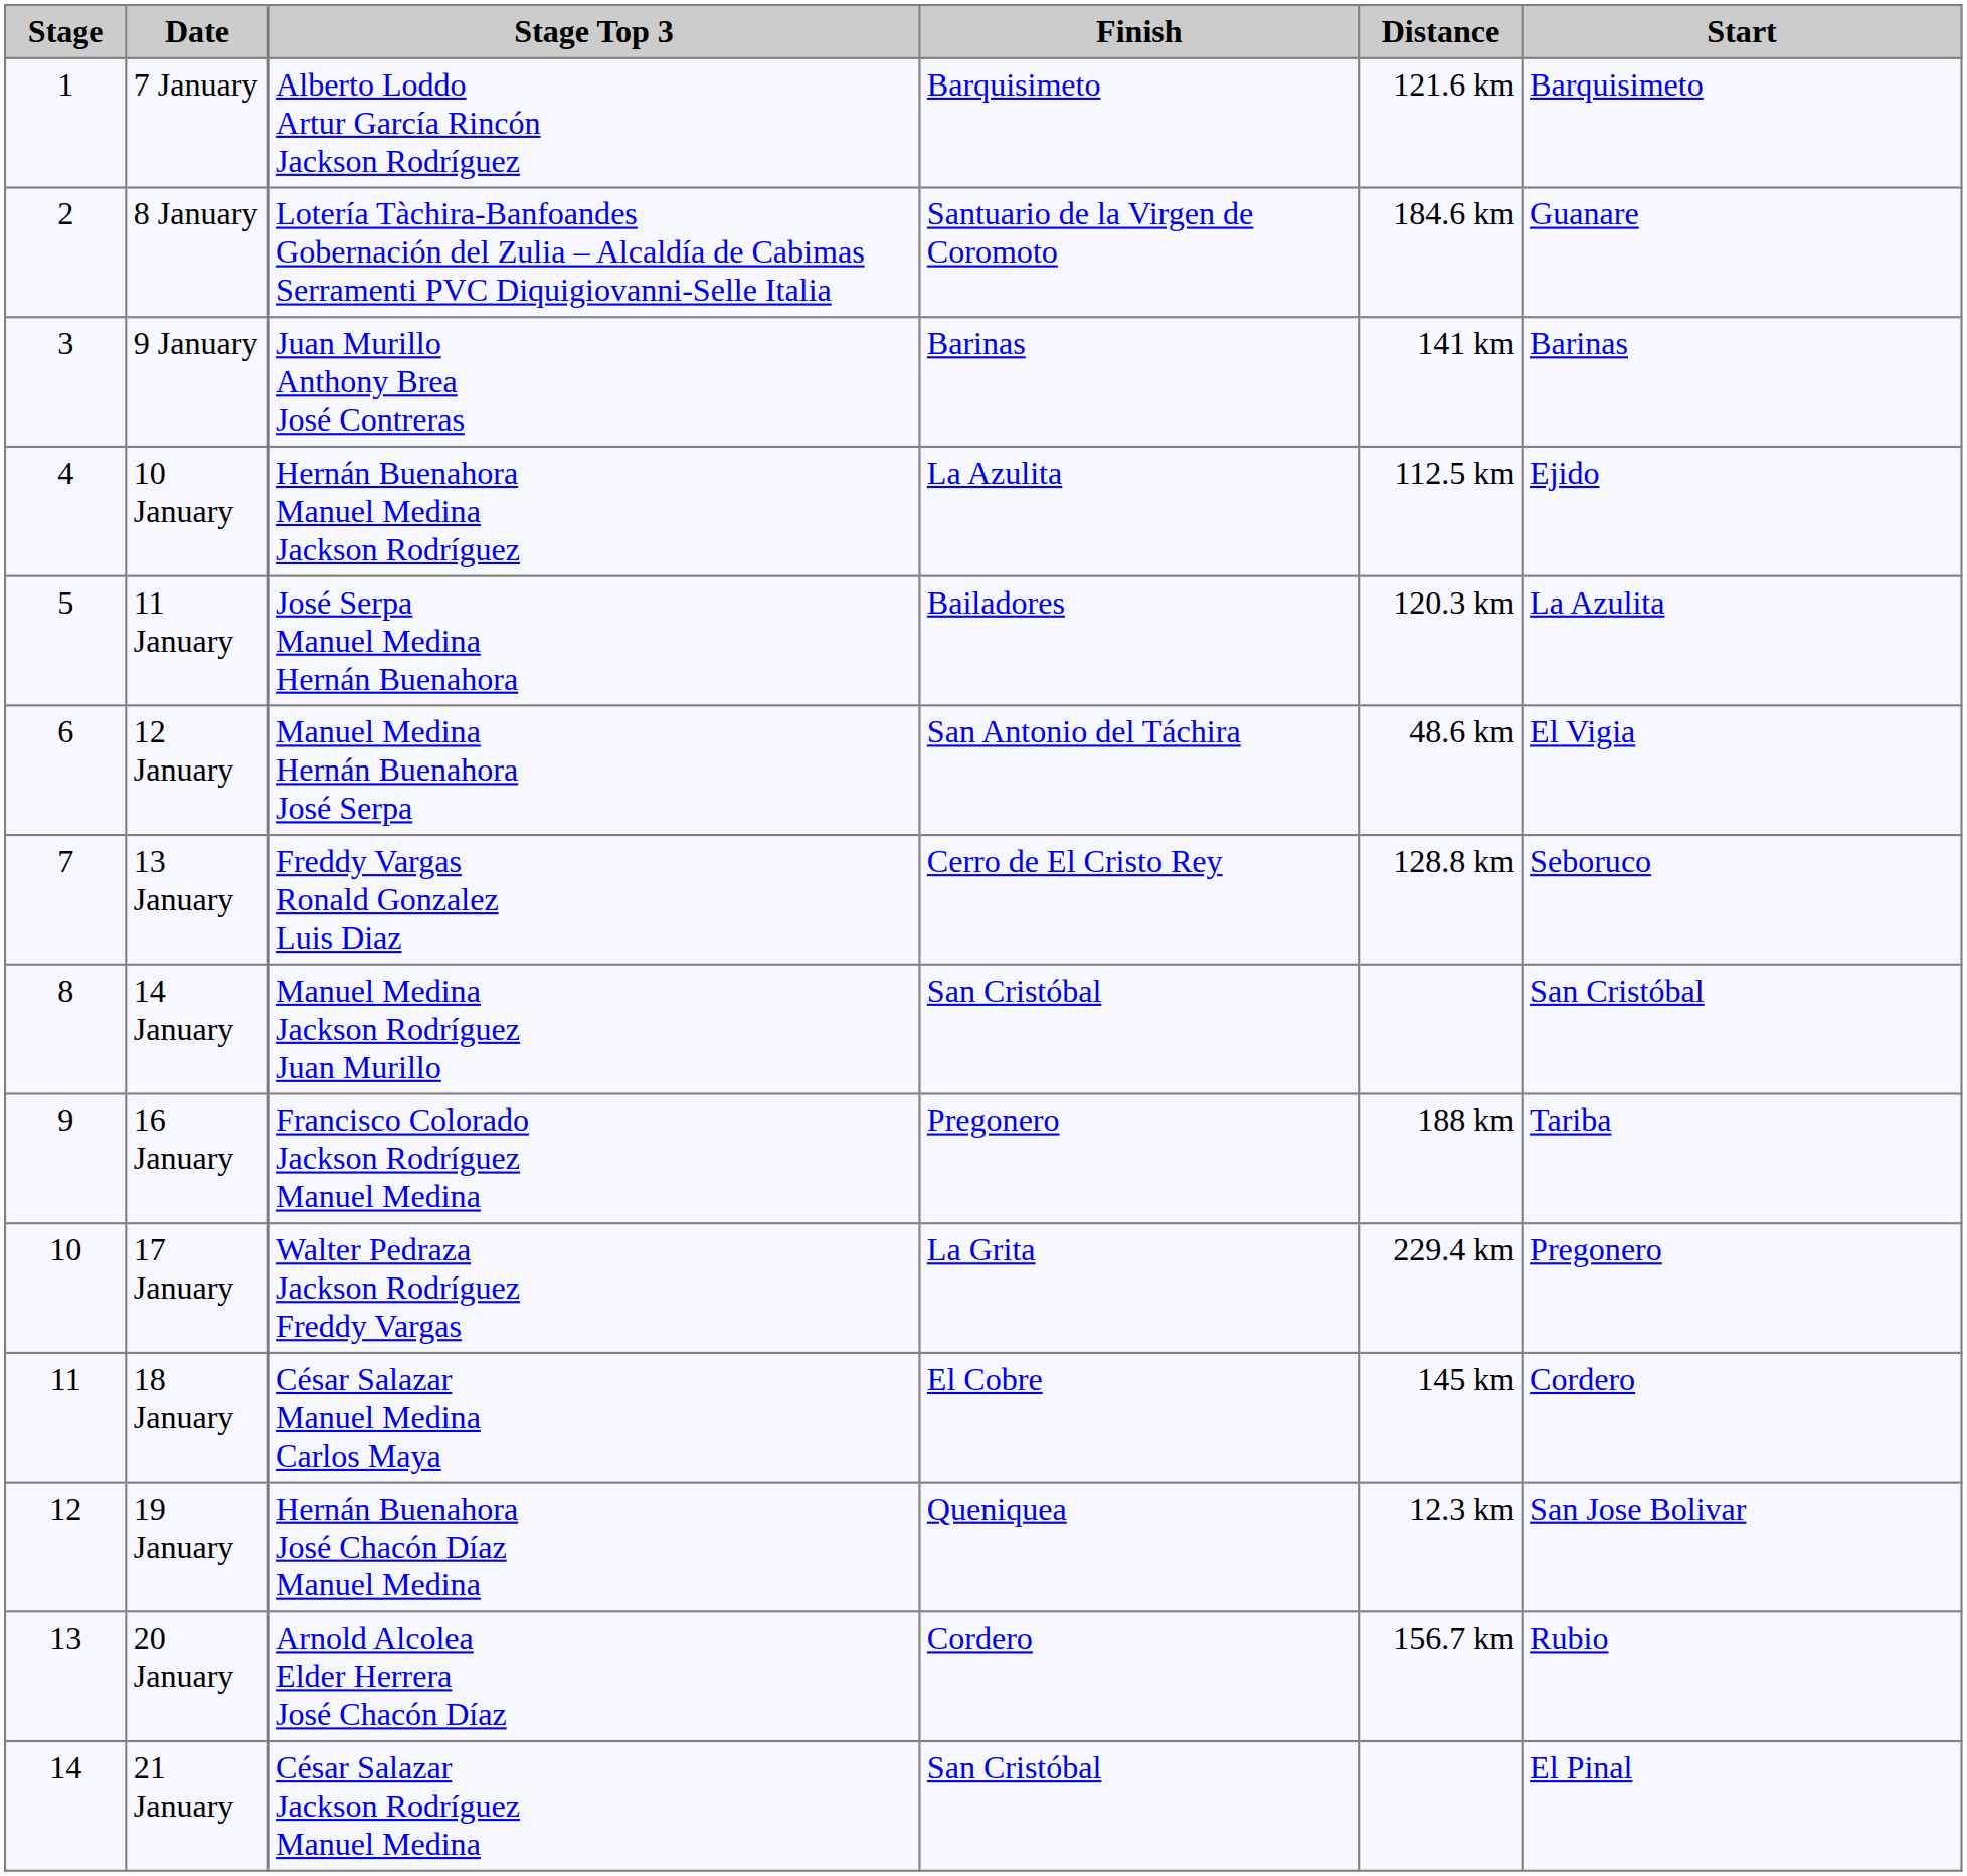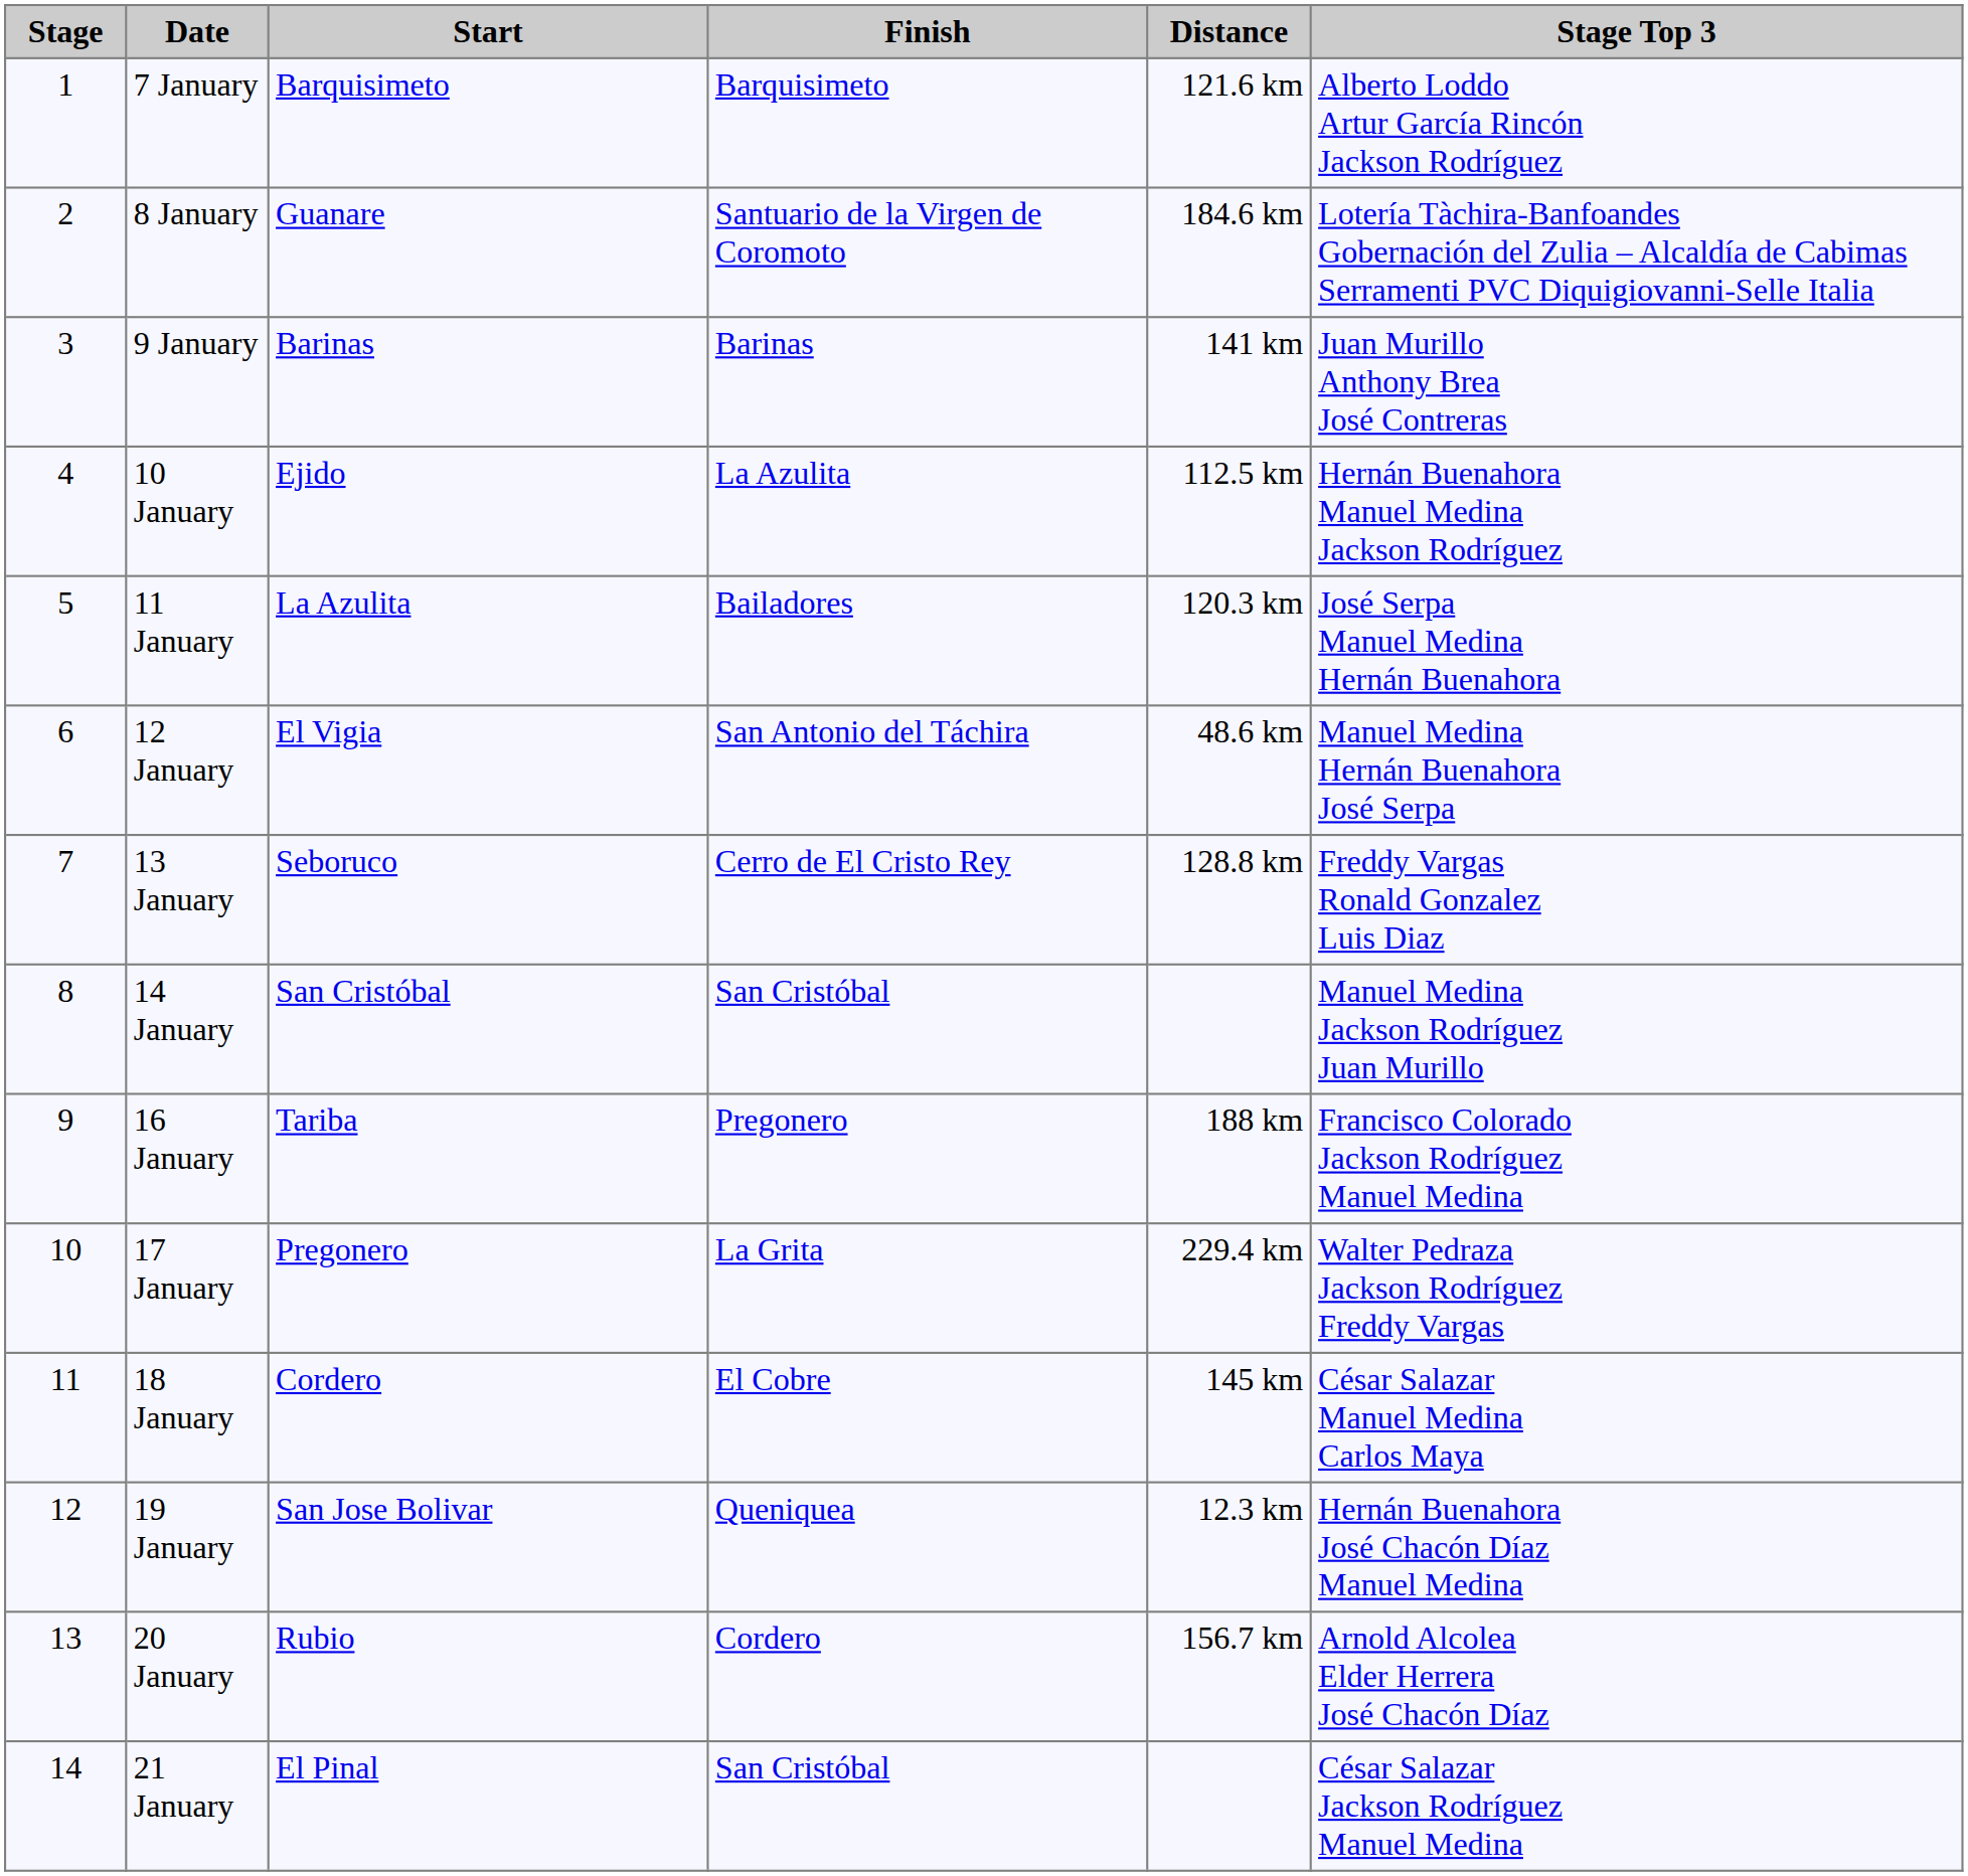 <table bgcolor="#f7f8ff" cellpadding="3" cellspacing="0" border="1" style="font-size: 95%; border: gray solid 1px; border-collapse: collapse;">
 <tr bgcolor="#CCCCCC">
 <td align="center" width="50"><strong>Stage</strong></td>
 <td align="center" width="60"><strong>Date</strong></td>
-<td align="center" width="300"><strong>Stage Top 3</strong></td>
+<td align="center" width="200"><strong>Start</strong></td>
 <td align="center" width="200"><strong>Finish</strong></td>
 <td align="center" width="70"><strong>Distance</strong></td>
-<td align="center" width="200"><strong>Start</strong></td>
+<td align="center" width="300"><strong>Stage Top 3</strong></td>
 </tr>
 <tr valign=top>
 <td align=center>1</td>
 <td>7 January</td>
-<td> <a href='#'>Alberto Loddo</a><br>  <a href='#'>Artur García Rincón</a><br>  <a href='#'>Jackson Rodríguez</a></td>
+<td><a href='#'>Barquisimeto</a></td>
 <td><a href='#'>Barquisimeto</a></td>
 <td align=right>121.6 km</td>
-<td><a href='#'>Barquisimeto</a></td>
+<td> <a href='#'>Alberto Loddo</a><br>  <a href='#'>Artur García Rincón</a><br>  <a href='#'>Jackson Rodríguez</a></td>
 </tr>
 <tr valign=top>
 <td align=center>2</td>
 <td>8 January</td>
-<td><a href='#'>Lotería Tàchira-Banfoandes</a><br> <a href='#'>Gobernación del Zulia – Alcaldía de Cabimas</a><br> <a href='#'>Serramenti PVC Diquigiovanni-Selle Italia</a></td>
+<td><a href='#'>Guanare</a></td>
 <td><a href='#'>Santuario de la Virgen de Coromoto</a></td>
 <td align=right>184.6 km</td>
-<td><a href='#'>Guanare</a></td>
+<td><a href='#'>Lotería Tàchira-Banfoandes</a><br> <a href='#'>Gobernación del Zulia – Alcaldía de Cabimas</a><br> <a href='#'>Serramenti PVC Diquigiovanni-Selle Italia</a></td>
 </tr>
 <tr valign=top>
 <td align=center>3</td>
 <td>9 January</td>
-<td> <a href='#'>Juan Murillo</a><br>  <a href='#'>Anthony Brea</a><br>  <a href='#'>José Contreras</a></td>
+<td><a href='#'>Barinas</a></td>
 <td><a href='#'>Barinas</a></td>
 <td align=right>141 km</td>
-<td><a href='#'>Barinas</a></td>
+<td> <a href='#'>Juan Murillo</a><br>  <a href='#'>Anthony Brea</a><br>  <a href='#'>José Contreras</a></td>
 </tr>
 <tr valign=top>
 <td align=center>4</td>
 <td>10 January</td>
-<td> <a href='#'>Hernán Buenahora</a><br>  <a href='#'>Manuel Medina</a><br>  <a href='#'>Jackson Rodríguez</a></td>
+<td><a href='#'>Ejido</a></td>
 <td><a href='#'>La Azulita</a></td>
 <td align=right>112.5 km</td>
-<td><a href='#'>Ejido</a></td>
+<td> <a href='#'>Hernán Buenahora</a><br>  <a href='#'>Manuel Medina</a><br>  <a href='#'>Jackson Rodríguez</a></td>
 </tr>
 <tr valign=top>
 <td align=center>5</td>
 <td>11 January</td>
-<td> <a href='#'>José Serpa</a><br>  <a href='#'>Manuel Medina</a><br>  <a href='#'>Hernán Buenahora</a></td>
+<td><a href='#'>La Azulita</a></td>
 <td><a href='#'>Bailadores</a></td>
 <td align=right>120.3 km</td>
-<td><a href='#'>La Azulita</a></td>
+<td> <a href='#'>José Serpa</a><br>  <a href='#'>Manuel Medina</a><br>  <a href='#'>Hernán Buenahora</a></td>
 </tr>
 <tr valign=top>
 <td align=center>6</td>
 <td>12 January</td>
-<td> <a href='#'>Manuel Medina</a><br>  <a href='#'>Hernán Buenahora</a><br>  <a href='#'>José Serpa</a></td>
+<td><a href='#'>El Vigia</a></td>
 <td><a href='#'>San Antonio del Táchira</a></td>
 <td align=right>48.6 km</td>
-<td><a href='#'>El Vigia</a></td>
+<td> <a href='#'>Manuel Medina</a><br>  <a href='#'>Hernán Buenahora</a><br>  <a href='#'>José Serpa</a></td>
 </tr>
 <tr valign=top>
 <td align=center>7</td>
 <td>13 January</td>
-<td> <a href='#'>Freddy Vargas</a><br>  <a href='#'>Ronald Gonzalez</a><br>  <a href='#'>Luis Diaz</a></td>
+<td><a href='#'>Seboruco</a></td>
 <td><a href='#'>Cerro de El Cristo Rey</a></td>
 <td align=right>128.8 km</td>
-<td><a href='#'>Seboruco</a></td>
+<td> <a href='#'>Freddy Vargas</a><br>  <a href='#'>Ronald Gonzalez</a><br>  <a href='#'>Luis Diaz</a></td>
 </tr>
 <tr valign=top>
 <td align=center>8</td>
 <td>14 January</td>
-<td> <a href='#'>Manuel Medina</a><br>  <a href='#'>Jackson Rodríguez</a><br>  <a href='#'>Juan Murillo</a></td>
+<td><a href='#'>San Cristóbal</a></td>
 <td><a href='#'>San Cristóbal</a></td>
 <td align=right></td>
-<td><a href='#'>San Cristóbal</a></td>
+<td> <a href='#'>Manuel Medina</a><br>  <a href='#'>Jackson Rodríguez</a><br>  <a href='#'>Juan Murillo</a></td>
 </tr>
 <tr valign=top>
 <td align=center>9</td>
 <td>16 January</td>
-<td> <a href='#'>Francisco Colorado</a><br>  <a href='#'>Jackson Rodríguez</a><br>  <a href='#'>Manuel Medina</a></td>
+<td><a href='#'>Tariba</a></td>
 <td><a href='#'>Pregonero</a></td>
 <td align=right>188 km</td>
-<td><a href='#'>Tariba</a></td>
+<td> <a href='#'>Francisco Colorado</a><br>  <a href='#'>Jackson Rodríguez</a><br>  <a href='#'>Manuel Medina</a></td>
 </tr>
 <tr valign=top>
 <td align=center>10</td>
 <td>17 January</td>
-<td> <a href='#'>Walter Pedraza</a><br>  <a href='#'>Jackson Rodríguez</a><br>  <a href='#'>Freddy Vargas</a></td>
+<td><a href='#'>Pregonero</a></td>
 <td><a href='#'>La Grita</a></td>
 <td align=right>229.4 km</td>
-<td><a href='#'>Pregonero</a></td>
+<td> <a href='#'>Walter Pedraza</a><br>  <a href='#'>Jackson Rodríguez</a><br>  <a href='#'>Freddy Vargas</a></td>
 </tr>
 <tr valign=top>
 <td align=center>11</td>
 <td>18 January</td>
-<td> <a href='#'>César Salazar</a><br>  <a href='#'>Manuel Medina</a><br>  <a href='#'>Carlos Maya</a></td>
+<td><a href='#'>Cordero</a></td>
 <td><a href='#'>El Cobre</a></td>
 <td align=right>145 km</td>
-<td><a href='#'>Cordero</a></td>
+<td> <a href='#'>César Salazar</a><br>  <a href='#'>Manuel Medina</a><br>  <a href='#'>Carlos Maya</a></td>
 </tr>
 <tr valign=top>
 <td align=center>12</td>
 <td>19 January</td>
-<td> <a href='#'>Hernán Buenahora</a><br>  <a href='#'>José Chacón Díaz</a><br>  <a href='#'>Manuel Medina</a></td>
+<td><a href='#'>San Jose Bolivar</a></td>
 <td><a href='#'>Queniquea</a></td>
 <td align=right>12.3 km</td>
-<td><a href='#'>San Jose Bolivar</a></td>
+<td> <a href='#'>Hernán Buenahora</a><br>  <a href='#'>José Chacón Díaz</a><br>  <a href='#'>Manuel Medina</a></td>
 </tr>
 <tr valign=top>
 <td align=center>13</td>
 <td>20 January</td>
-<td> <a href='#'>Arnold Alcolea</a><br>  <a href='#'>Elder Herrera</a><br>  <a href='#'>José Chacón Díaz</a></td>
+<td><a href='#'>Rubio</a></td>
 <td><a href='#'>Cordero</a></td>
 <td align=right>156.7 km</td>
-<td><a href='#'>Rubio</a></td>
+<td> <a href='#'>Arnold Alcolea</a><br>  <a href='#'>Elder Herrera</a><br>  <a href='#'>José Chacón Díaz</a></td>
 </tr>
 <tr valign=top>
 <td align=center>14</td>
 <td>21 January</td>
-<td> <a href='#'>César Salazar</a><br>  <a href='#'>Jackson Rodríguez</a><br>  <a href='#'>Manuel Medina</a></td>
+<td><a href='#'>El Pinal</a></td>
 <td><a href='#'>San Cristóbal</a></td>
 <td align=right></td>
-<td><a href='#'>El Pinal</a></td>
+<td> <a href='#'>César Salazar</a><br>  <a href='#'>Jackson Rodríguez</a><br>  <a href='#'>Manuel Medina</a></td>
 </tr>
 </table>
